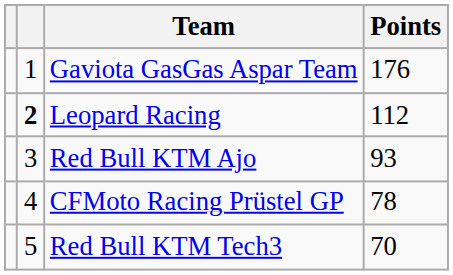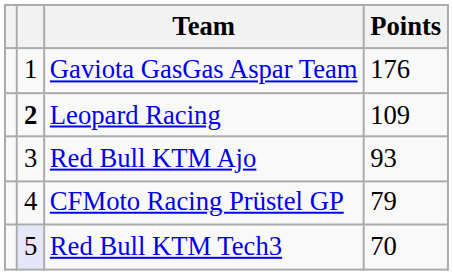 <table class="wikitable" style="font-size: 85%;">
 <tr>
 <th></th>
 <th></th>
 <th>Team</th>
 <th>Points</th>
 </tr>
 <tr>
 <td></td>
 <td align=center>1</td>
 <td> <a href='#'>Gaviota GasGas Aspar Team</a></td>
 <td align=left>176</td>
 </tr>
 <tr>
 <td></td>
 <td align=center><strong>2</strong></td>
 <td> <a href='#'>Leopard Racing</a></td>
-<td align=left>112</td>
+<td align=left>109</td>
 </tr>
 <tr>
 <td></td>
 <td align=center>3</td>
 <td> <a href='#'>Red Bull KTM Ajo</a></td>
 <td align=left>93</td>
 </tr>
 <tr>
 <td></td>
 <td align=center>4</td>
 <td> <a href='#'>CFMoto Racing Prüstel GP</a></td>
-<td align=left>78</td>
+<td align=left>79</td>
 </tr>
 <tr>
 <td></td>
-<td align=center>5</td>
+<td align=center style="background: lavender;">5</td>
 <td> <a href='#'>Red Bull KTM Tech3</a></td>
 <td align=left>70</td>
 </tr>
 </table>
